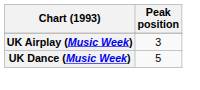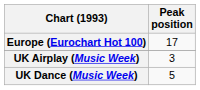 <table class="wikitable sortable plainrowheaders" style="text-align:center">
 <tr>
 <th>Chart (1993)</th>
 <th>Peak<br>position</th>
+</tr>
+<tr>
+<th scope="row">Europe (<a href='#'>Eurochart Hot 100</a>)</th>
+<td>17</td>
 </tr>
 <tr>
 </tr>
 <tr>
 </tr>
 <tr>
 </tr>
 <tr>
 <th scope="row">UK Airplay (<em><a href='#'>Music Week</a></em>)</th>
 <td>3</td>
 </tr>
 <tr>
 <th scope="row">UK Dance (<em><a href='#'>Music Week</a></em>)</th>
 <td>5</td>
 </tr>
 </table>
